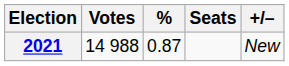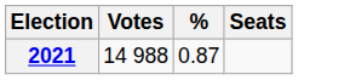 <table class="wikitable" style="text-align: right;">
 <tr>
 <th>Election</th>
 <th>Votes</th>
 <th>%</th>
 <th>Seats</th>
-<th>+/–</th>
 </tr>
 <tr>
 <th><a href='#'>2021</a></th>
 <td>14 988</td>
 <td>0.87</td>
 <td></td>
-<td><em>New</em></td>
 </tr>
 </table>
